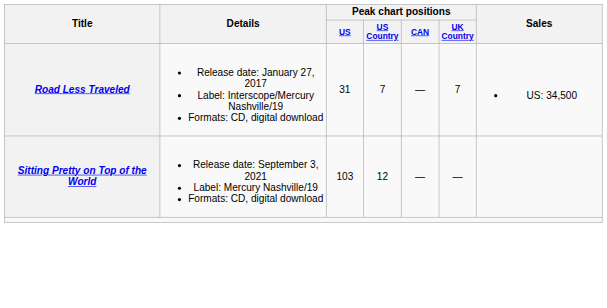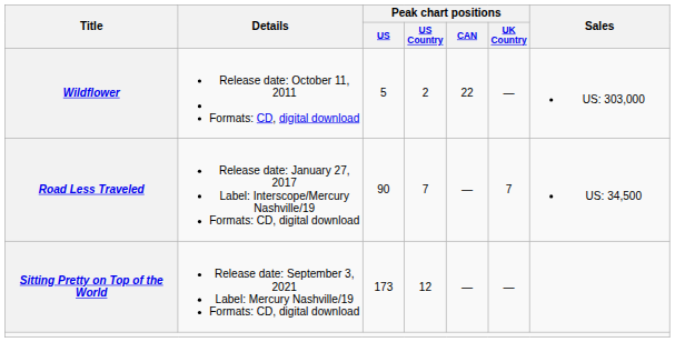 <table class="wikitable plainrowheaders" style="text-align:center;">
 <tr>
 <th scope="col" rowspan="2" style="width:15em;">Title</th>
 <th scope="col" rowspan="2" style="width:16em;">Details</th>
 <th scope="col" colspan="4">Peak chart positions</th>
 <th scope="col" rowspan="2" style="width:12em;">Sales</th>
 </tr>
 <tr style="font-size:smaller;">
 <th scope="col" style="width:4em;"><a href='#'>US</a><br></th>
 <th scope="col" style="width:4em;"><a href='#'>US Country</a><br></th>
 <th scope="col" style="width:4em;"><a href='#'>CAN</a><br></th>
 <th scope="col" style="width:4em;"><a href='#'>UK Country</a><br></th>
 </tr>
 <tr>
+<th scope="row"><em><a href='#'>Wildflower</a></em></th>
+<td><br><ul><li>Release date: October 11, 2011</li><li></li><li>Formats: <a href='#'>CD</a>, <a href='#'>digital download</a></li></ul></td>
+<td>5</td>
+<td>2</td>
+<td>22</td>
+<td>—</td>
+<td><br><ul><li>US: 303,000</li></ul></td>
+</tr>
+<tr>
 <th scope="row"><em><a href='#'>Road Less Traveled</a></em></th>
 <td><br><ul><li>Release date: January 27, 2017</li><li>Label: Interscope/Mercury Nashville/19</li><li>Formats: CD, digital download</li></ul></td>
-<td>31</td>
+<td>90</td>
 <td>7</td>
 <td>—</td>
 <td>7</td>
 <td><br><ul><li>US: 34,500</li></ul></td>
 </tr>
 <tr>
 <th scope="row"><em><a href='#'>Sitting Pretty on Top of the World</a></em></th>
 <td><br><ul><li>Release date: September 3, 2021</li><li>Label: Mercury Nashville/19</li><li>Formats: CD, digital download</li></ul></td>
-<td>103</td>
+<td>173</td>
 <td>12</td>
 <td>—</td>
 <td>—</td>
 <td></td>
 </tr>
 <tr>
 <td colspan="7"></td>
 </tr>
 </table>
